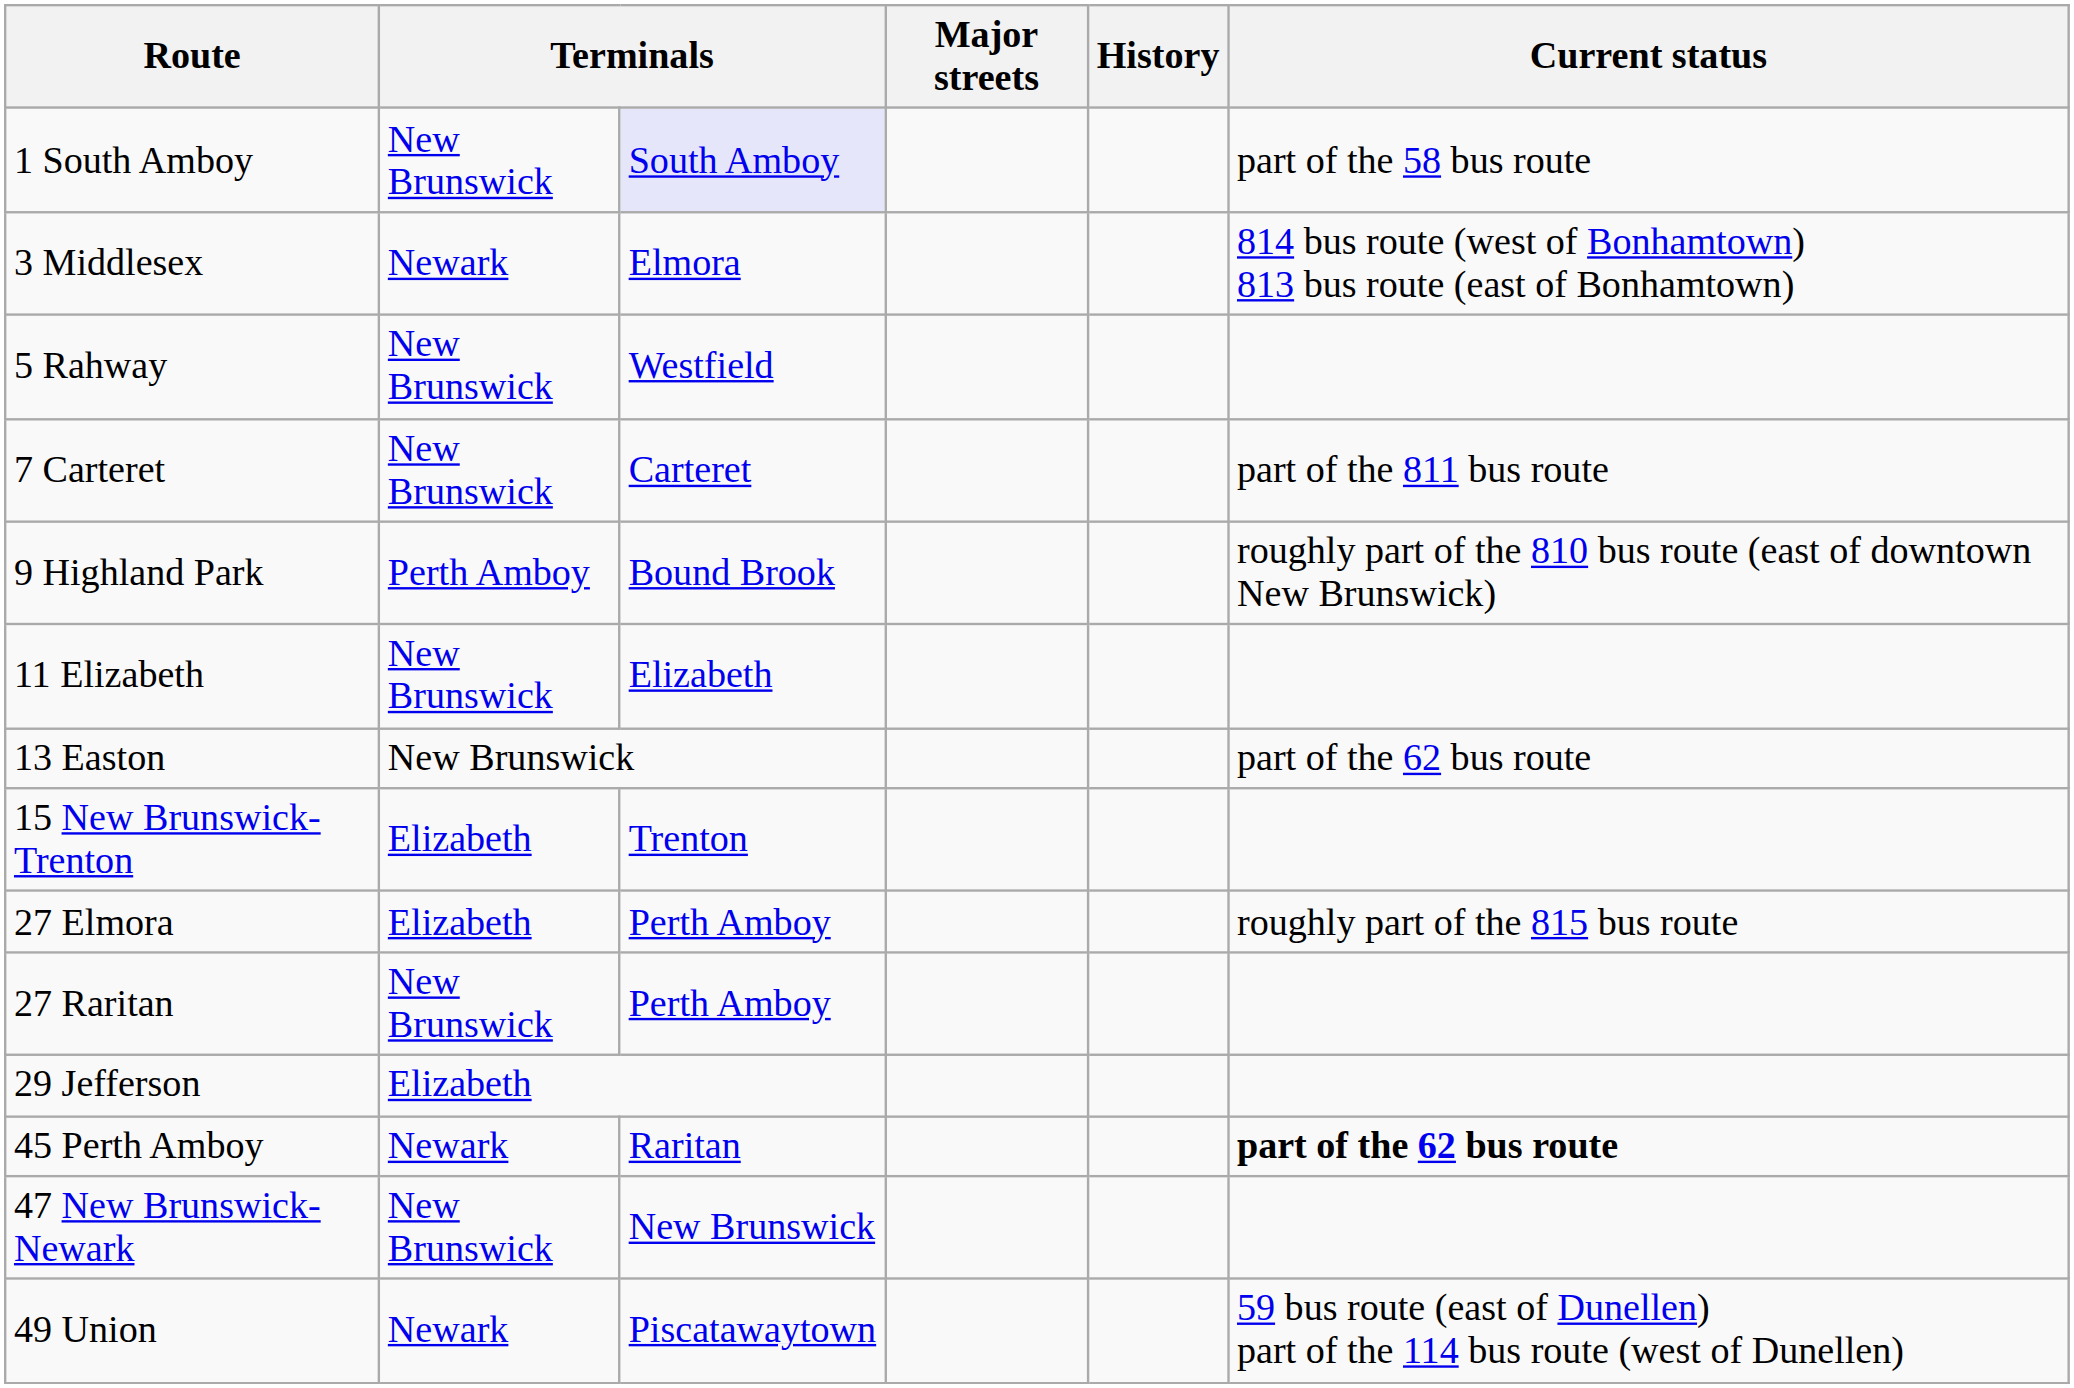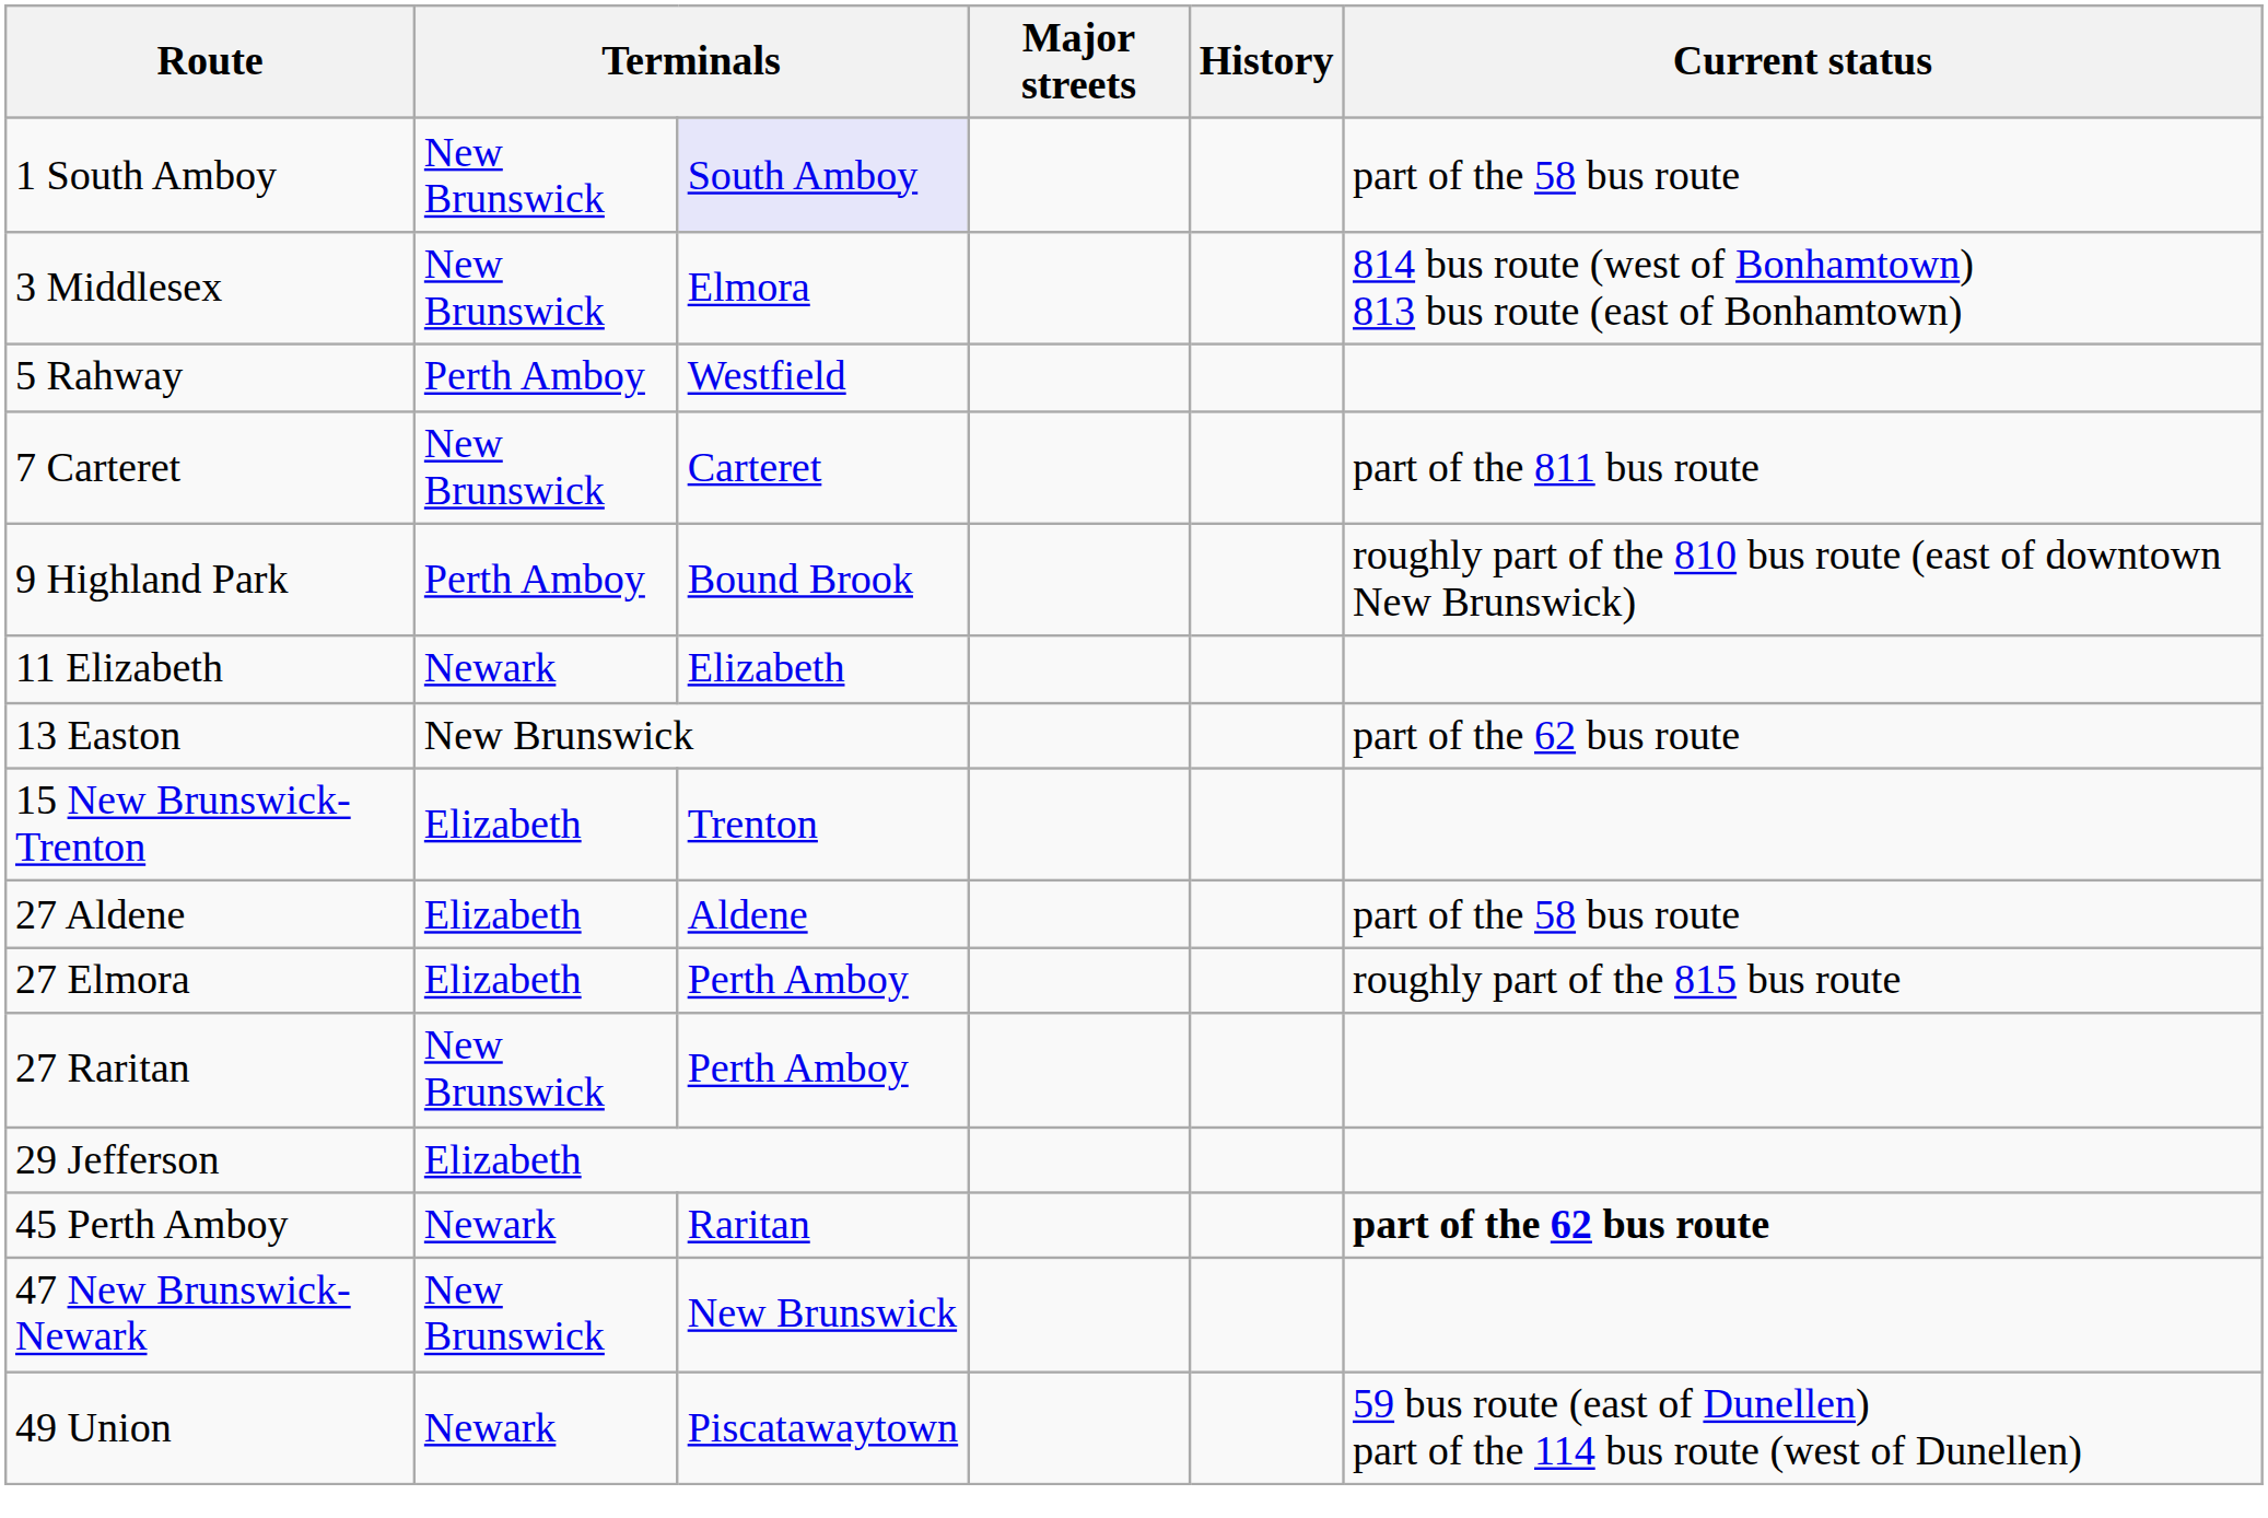 <table class=wikitable>
 <tr>
 <th>Route</th>
 <th colspan=2>Terminals</th>
 <th>Major streets</th>
 <th>History</th>
 <th>Current status</th>
 </tr>
 <tr>
 <td>1 South Amboy</td>
 <td><a href='#'>New Brunswick</a></td>
 <td style="background: lavender;"><a href='#'>South Amboy</a></td>
 <td></td>
 <td></td>
 <td>part of the <a href='#'>58</a> bus route</td>
 </tr>
 <tr>
 <td>3 Middlesex</td>
-<td><a href='#'>Newark</a></td>
+<td><a href='#'>New Brunswick</a></td>
 <td><a href='#'>Elmora</a></td>
 <td></td>
 <td></td>
 <td><a href='#'>814</a> bus route (west of <a href='#'>Bonhamtown</a>)<br><a href='#'>813</a> bus route (east of Bonhamtown)</td>
 </tr>
 <tr>
 <td>5 Rahway</td>
-<td><a href='#'>New Brunswick</a></td>
+<td><a href='#'>Perth Amboy</a></td>
 <td><a href='#'>Westfield</a></td>
 <td></td>
 <td></td>
 <td></td>
 </tr>
 <tr>
 <td>7 Carteret</td>
 <td><a href='#'>New Brunswick</a></td>
 <td><a href='#'>Carteret</a></td>
 <td></td>
 <td></td>
 <td>part of the <a href='#'>811</a> bus route</td>
 </tr>
 <tr>
 <td>9 Highland Park</td>
 <td><a href='#'>Perth Amboy</a></td>
 <td><a href='#'>Bound Brook</a></td>
 <td></td>
 <td></td>
 <td>roughly part of the <a href='#'>810</a> bus route (east of downtown New Brunswick)</td>
 </tr>
 <tr>
 <td>11 Elizabeth</td>
-<td><a href='#'>New Brunswick</a></td>
+<td><a href='#'>Newark</a></td>
 <td><a href='#'>Elizabeth</a></td>
 <td></td>
 <td></td>
 <td></td>
 </tr>
 <tr>
 <td>13 Easton</td>
 <td colspan=2>New Brunswick</td>
 <td></td>
 <td></td>
 <td>part of the <a href='#'>62</a> bus route</td>
 </tr>
 <tr>
 <td>15 <a href='#'>New Brunswick-Trenton</a></td>
 <td><a href='#'>Elizabeth</a></td>
 <td><a href='#'>Trenton</a></td>
 <td></td>
 <td></td>
 <td></td>
+</tr>
+<tr>
+<td>27 Aldene</td>
+<td><a href='#'>Elizabeth</a></td>
+<td><a href='#'>Aldene</a></td>
+<td></td>
+<td></td>
+<td>part of the <a href='#'>58</a> bus route</td>
 </tr>
 <tr>
 <td>27 Elmora</td>
 <td><a href='#'>Elizabeth</a></td>
 <td><a href='#'>Perth Amboy</a></td>
 <td></td>
 <td></td>
 <td>roughly part of the <a href='#'>815</a> bus route</td>
 </tr>
 <tr>
 <td>27 Raritan</td>
 <td><a href='#'>New Brunswick</a></td>
 <td><a href='#'>Perth Amboy</a></td>
 <td></td>
 <td></td>
 <td></td>
 </tr>
 <tr>
 <td>29 Jefferson</td>
 <td colspan=2><a href='#'>Elizabeth</a></td>
 <td></td>
 <td></td>
 <td></td>
 </tr>
 <tr>
 <td>45 Perth Amboy</td>
 <td><a href='#'>Newark</a></td>
 <td><a href='#'>Raritan</a></td>
 <td></td>
 <td></td>
 <td><strong>part of the <a href='#'>62</a> bus route</strong></td>
 </tr>
 <tr>
 <td>47 <a href='#'>New Brunswick-Newark</a></td>
 <td><a href='#'>New Brunswick</a></td>
 <td><a href='#'>New Brunswick</a></td>
 <td></td>
 <td></td>
 <td></td>
 </tr>
 <tr>
 <td>49 Union</td>
 <td><a href='#'>Newark</a></td>
 <td><a href='#'>Piscatawaytown</a></td>
 <td></td>
 <td></td>
 <td><a href='#'>59</a> bus route (east of <a href='#'>Dunellen</a>)<br>part of the <a href='#'>114</a> bus route (west of Dunellen)</td>
 </tr>
 </table>
